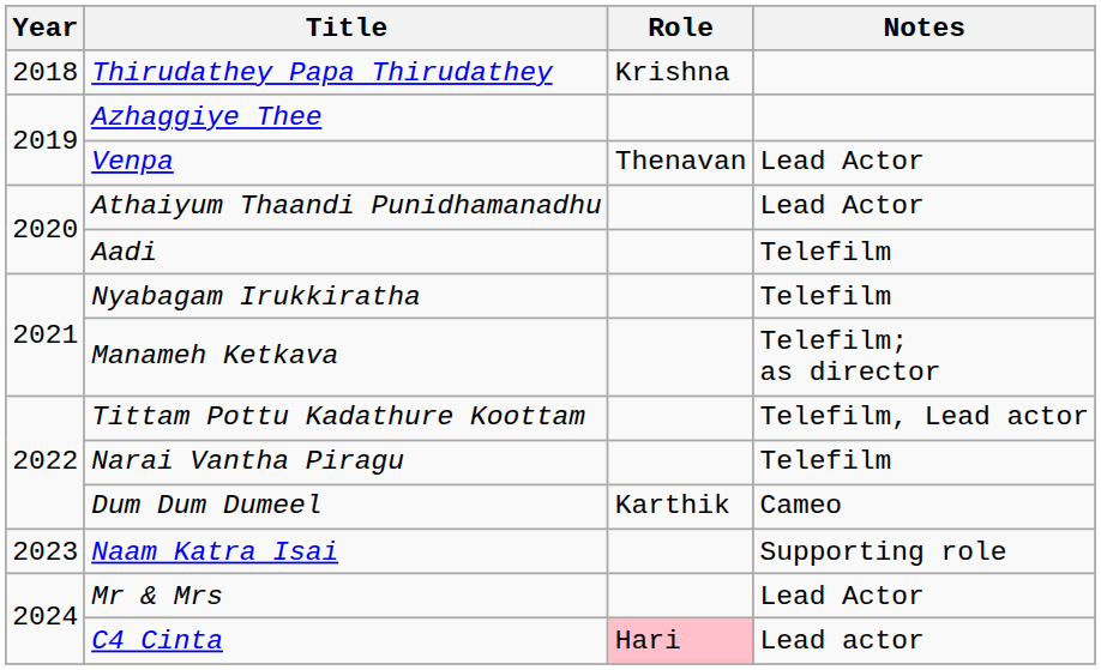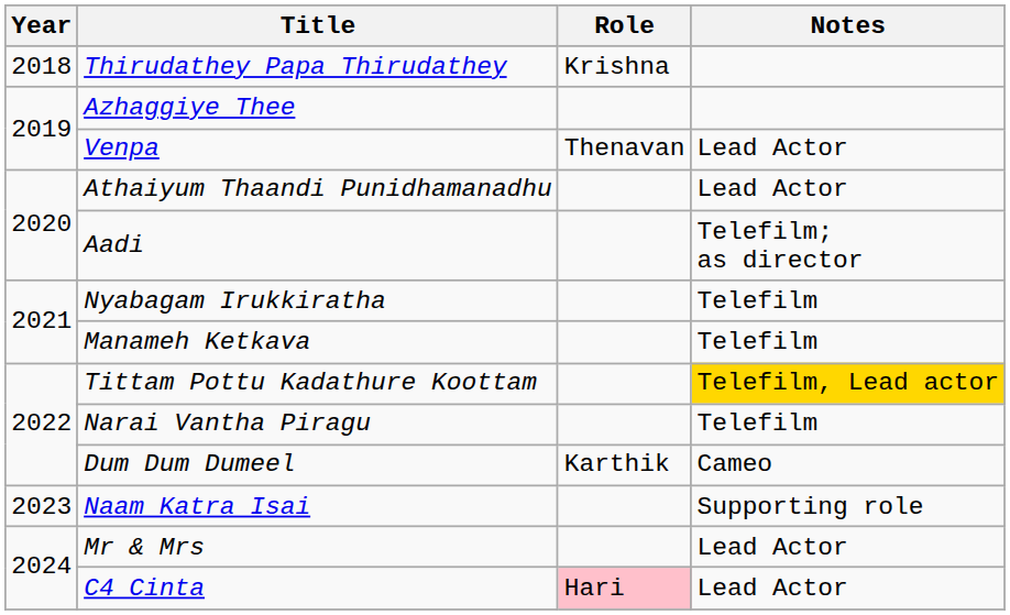 <table class="wikitable sortable">
 <tr>
 <th>Year</th>
 <th>Title</th>
 <th>Role</th>
 <th>Notes</th>
 </tr>
 <tr>
 <td>2018</td>
 <td><em><a href='#'>Thirudathey Papa Thirudathey</a></em></td>
 <td>Krishna</td>
 <td></td>
 </tr>
 <tr>
 <td rowspan="2">2019</td>
 <td><em><a href='#'>Azhaggiye Thee</a></em></td>
 <td></td>
 <td></td>
 </tr>
 <tr>
 <td><em><a href='#'>Venpa</a></em></td>
 <td>Thenavan</td>
 <td>Lead Actor</td>
 </tr>
 <tr>
 <td rowspan="2">2020</td>
 <td><em>Athaiyum Thaandi Punidhamanadhu</em></td>
 <td></td>
 <td>Lead Actor</td>
 </tr>
 <tr>
 <td><em>Aadi</em></td>
 <td></td>
-<td>Telefilm</td>
+<td>Telefilm;<br>as director</td>
 </tr>
 <tr>
 <td rowspan="2">2021</td>
 <td><em>Nyabagam Irukkiratha</em></td>
 <td></td>
 <td>Telefilm</td>
 </tr>
 <tr>
 <td><em>Manameh Ketkava</em></td>
 <td></td>
-<td>Telefilm;<br>as director</td>
+<td>Telefilm</td>
 </tr>
 <tr>
 <td rowspan="3">2022</td>
 <td><em>Tittam Pottu Kadathure Koottam</em></td>
 <td></td>
-<td>Telefilm, Lead actor</td>
+<td style="background: gold;">Telefilm, Lead actor</td>
 </tr>
 <tr>
 <td><em>Narai Vantha Piragu</em></td>
 <td></td>
 <td>Telefilm</td>
 </tr>
 <tr>
 <td><em>Dum Dum Dumeel</em></td>
 <td>Karthik</td>
 <td>Cameo</td>
 </tr>
 <tr>
 <td>2023</td>
 <td><em><a href='#'>Naam Katra Isai</a></em></td>
 <td></td>
 <td>Supporting role</td>
 </tr>
 <tr>
 <td rowspan="2">2024</td>
 <td><em>Mr & Mrs</em></td>
 <td></td>
 <td>Lead Actor</td>
 </tr>
 <tr>
 <td><em><a href='#'>C4 Cinta</a></em></td>
 <td style="background: pink;">Hari</td>
-<td>Lead actor</td>
+<td>Lead Actor</td>
 </tr>
 </table>
